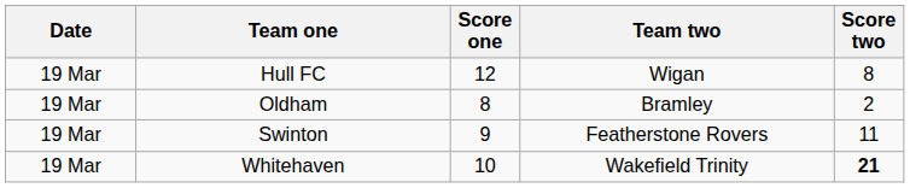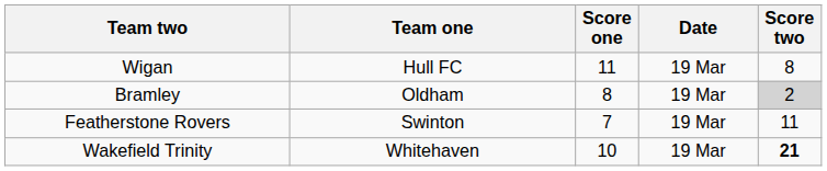 <table class="wikitable" style="text-align: center">
 <tr>
-<th width=100>Date</th>
+<th width=250>Team two</th>
 <th width=250>Team one</th>
 <th width=50>Score one</th>
-<th width=250>Team two</th>
+<th width=100>Date</th>
 <th width=50>Score two</th>
 </tr>
 <tr>
+<td>Wigan</td>
+<td>Hull FC</td>
+<td>11</td>
 <td>19 Mar</td>
-<td>Hull FC</td>
-<td>12</td>
-<td>Wigan</td>
 <td>8</td>
 </tr>
 <tr>
-<td>19 Mar</td>
+<td>Bramley</td>
 <td>Oldham</td>
 <td>8</td>
-<td>Bramley</td>
-<td>2</td>
+<td>19 Mar</td>
+<td style="background: lightgrey;">2</td>
 </tr>
 <tr>
+<td>Featherstone Rovers</td>
+<td>Swinton</td>
+<td>7</td>
 <td>19 Mar</td>
-<td>Swinton</td>
-<td>9</td>
-<td>Featherstone Rovers</td>
 <td>11</td>
 </tr>
 <tr>
-<td>19 Mar</td>
+<td>Wakefield Trinity</td>
 <td>Whitehaven</td>
 <td>10</td>
-<td>Wakefield Trinity</td>
+<td>19 Mar</td>
 <td><strong>21</strong></td>
 </tr>
 </table>
